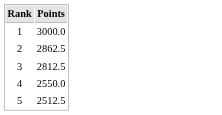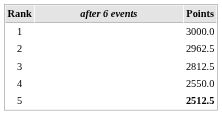 <table cellspacing="1" cellpadding="3" style="border:1px solid #aaa; font-size:90%;">
 <tr style="background:#e4e4e4;">
 <th style="border-bottom:1px solid #aaa; width:10px;">Rank</th>
+<th style="border-bottom:1px solid #aaa; width:200px; white-space:nowrap;"><em>after 6 events</em> </th>
 <th style="border-bottom:1px solid #aaa; width:20px;">Points</th>
 </tr>
 <tr>
 <td align=center>1</td>
+<td></td>
 <td align=right>3000.0</td>
 </tr>
 <tr>
 <td align=center>2</td>
-<td align=right>2862.5</td>
+<td></td>
+<td align=right>2962.5</td>
 </tr>
 <tr>
 <td align=center>3</td>
+<td></td>
 <td align=right>2812.5</td>
 </tr>
 <tr>
 <td align=center>4</td>
+<td></td>
 <td align=right>2550.0</td>
 </tr>
 <tr>
 <td align=center>5</td>
-<td align=right>2512.5</td>
+<td></td>
+<td align=right><strong>2512.5</strong></td>
 </tr>
 </table>
